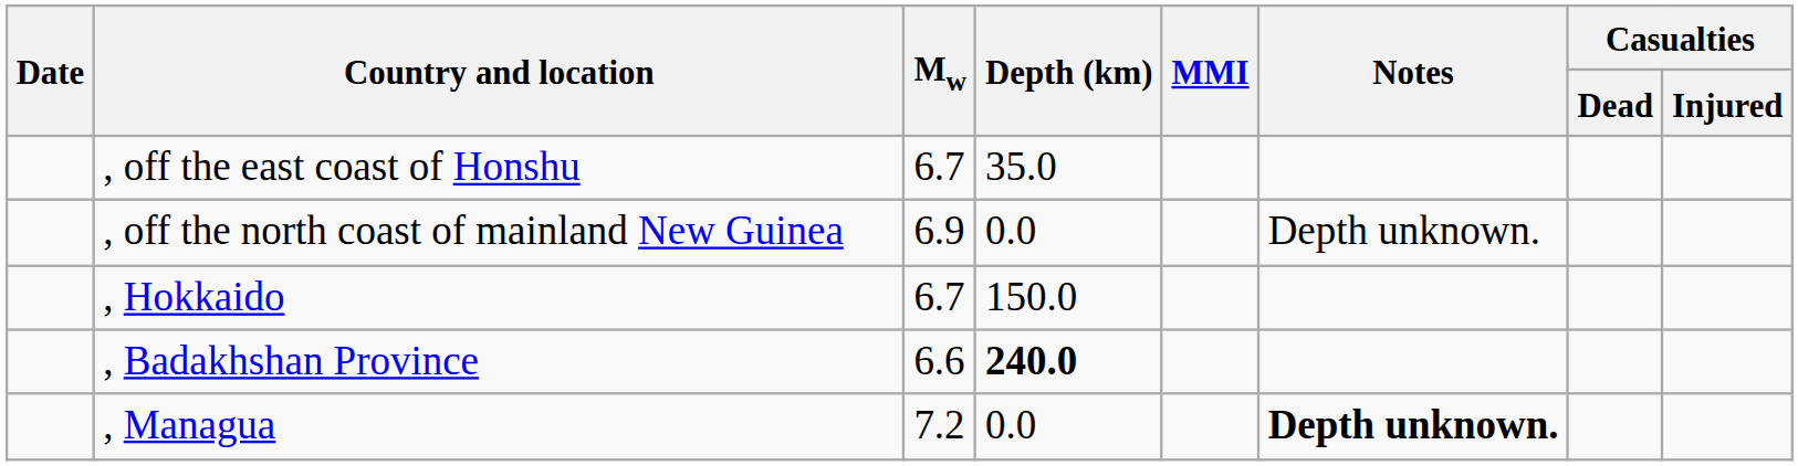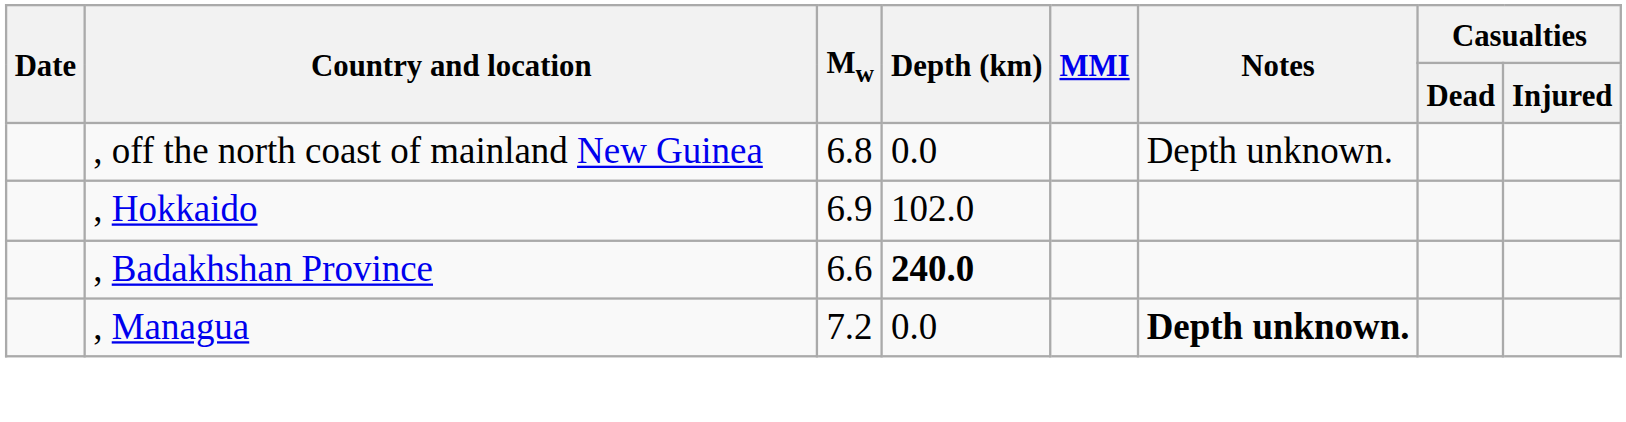 <table class="wikitable sortable sort-under" style="border:1px black; margin-left:1em;">
 <tr>
 <th rowspan="2"><small>Date</small></th>
 <th rowspan="2" style="width: 310px"><small>Country and location</small></th>
 <th rowspan="2"><small>M<sub>w</sub></small></th>
 <th rowspan="2"><small>Depth (km)</small></th>
 <th rowspan="2"><small><a href='#'>MMI</a></small></th>
 <th rowspan="2" class="unsortable"><small>Notes</small></th>
 <th colspan="2"><small>Casualties</small></th>
 </tr>
 <tr>
 <th><small>Dead</small></th>
 <th><small>Injured</small></th>
 </tr>
 <tr>
 <td></td>
-<td>, off the east coast of <a href='#'>Honshu</a></td>
-<td>6.7</td>
-<td>35.0</td>
-<td></td>
-<td></td>
-<td></td>
-<td></td>
-</tr>
-<tr>
-<td></td>
 <td>, off the north coast of mainland <a href='#'>New Guinea</a></td>
-<td>6.9</td>
+<td>6.8</td>
 <td>0.0</td>
 <td></td>
 <td>Depth unknown.</td>
 <td></td>
 <td></td>
 </tr>
 <tr>
 <td></td>
 <td>, <a href='#'>Hokkaido</a></td>
-<td>6.7</td>
-<td>150.0</td>
+<td>6.9</td>
+<td>102.0</td>
 <td></td>
 <td></td>
 <td></td>
 <td></td>
 </tr>
 <tr>
 <td></td>
 <td>, <a href='#'>Badakhshan Province</a></td>
 <td>6.6</td>
 <td><strong>240.0</strong></td>
 <td></td>
 <td></td>
 <td></td>
 <td></td>
 </tr>
 <tr>
 <td></td>
 <td>, <a href='#'>Managua</a></td>
 <td>7.2</td>
 <td>0.0</td>
 <td></td>
 <td><strong>Depth unknown.</strong></td>
 <td></td>
 <td></td>
 </tr>
 </table>
